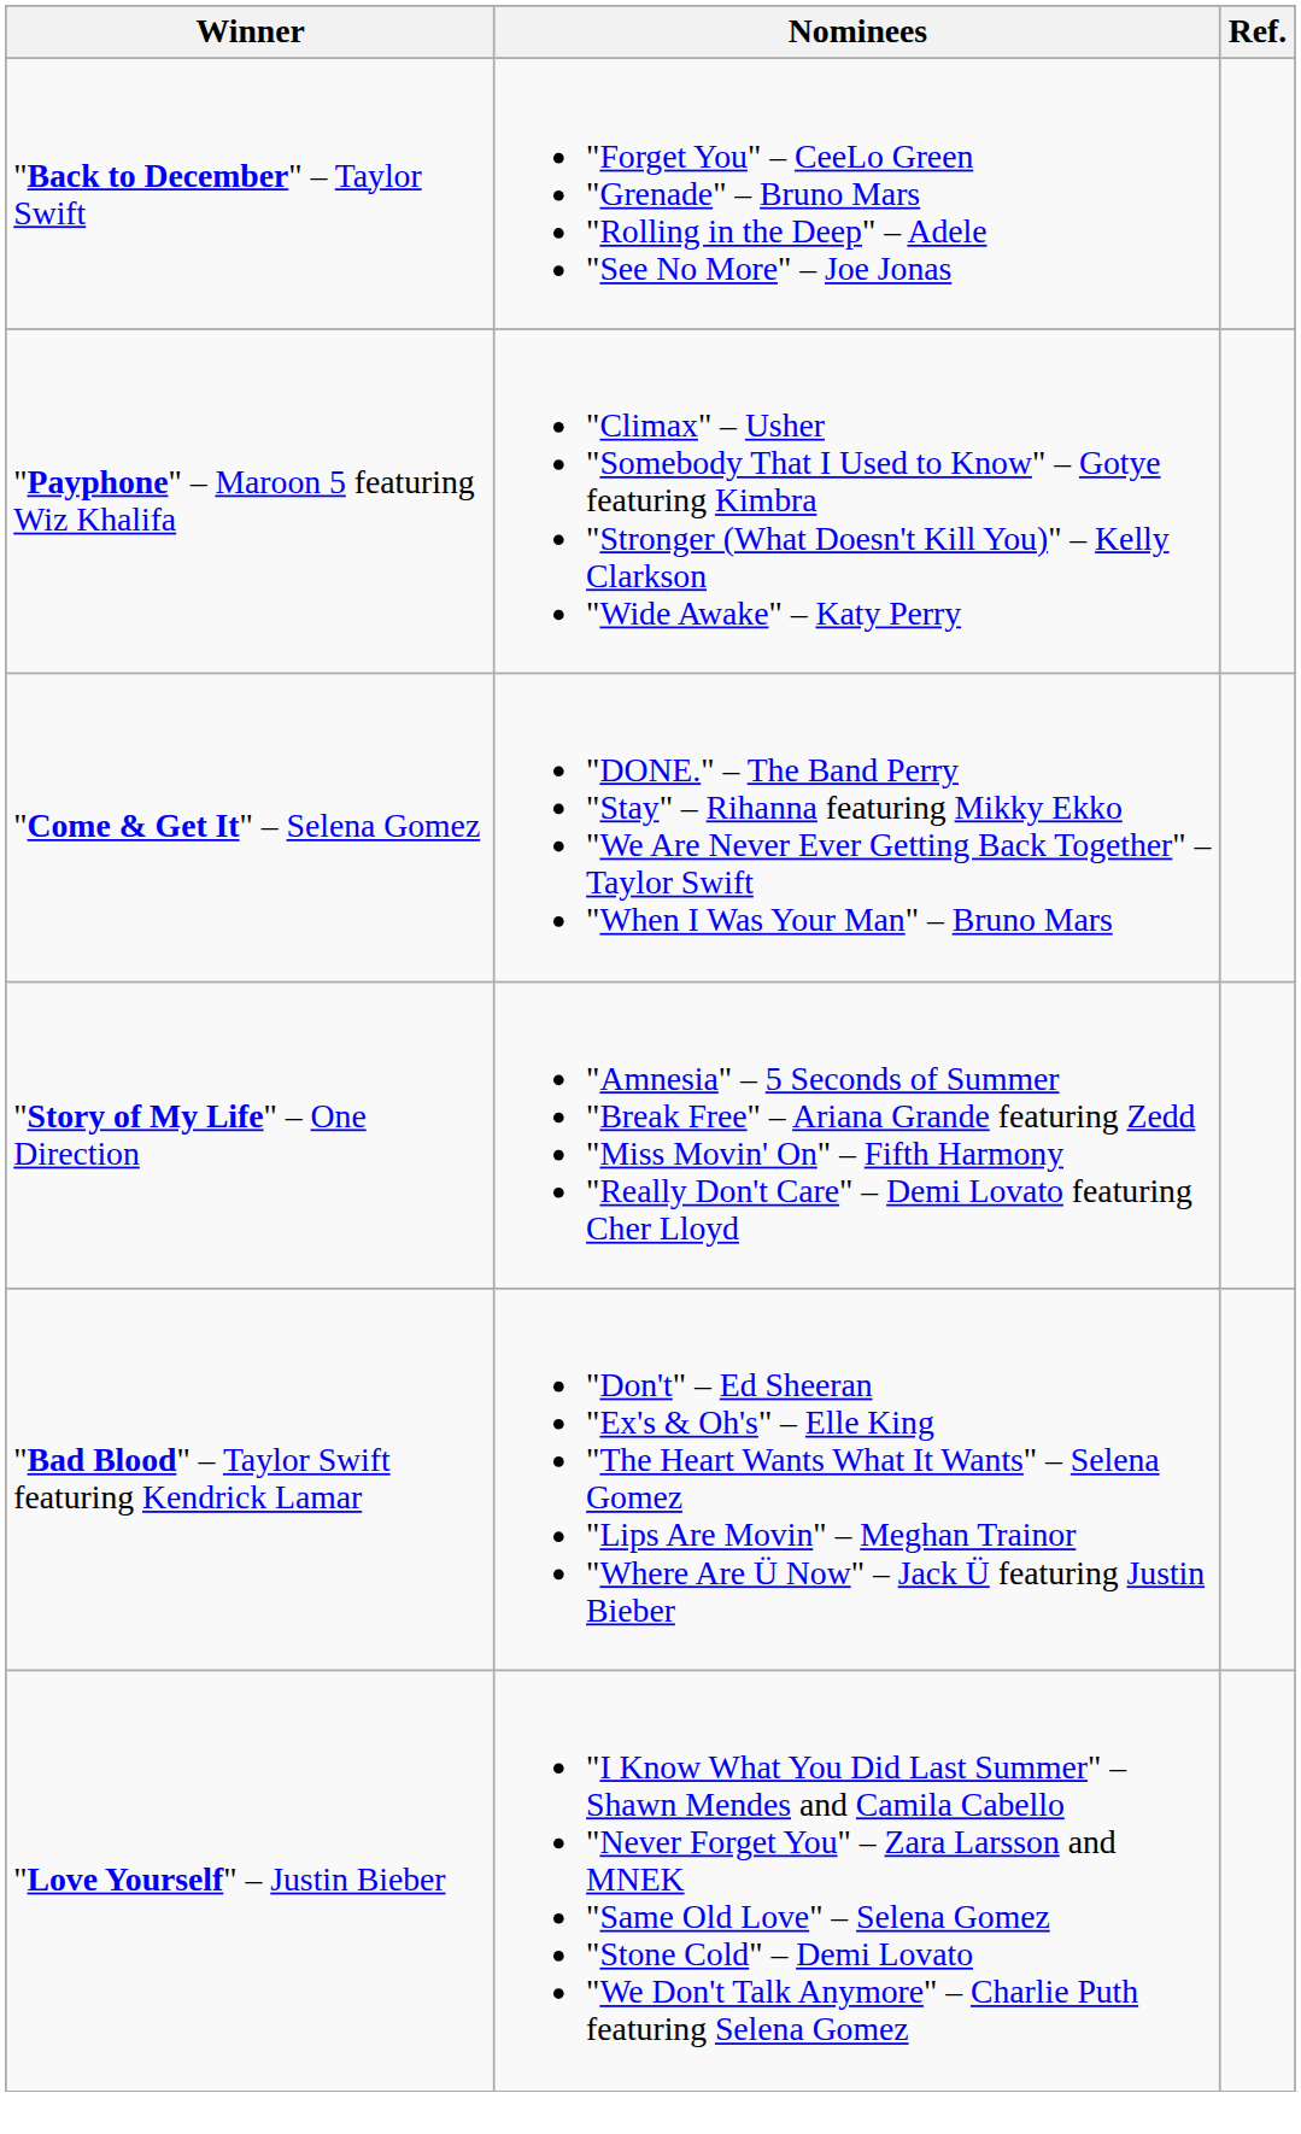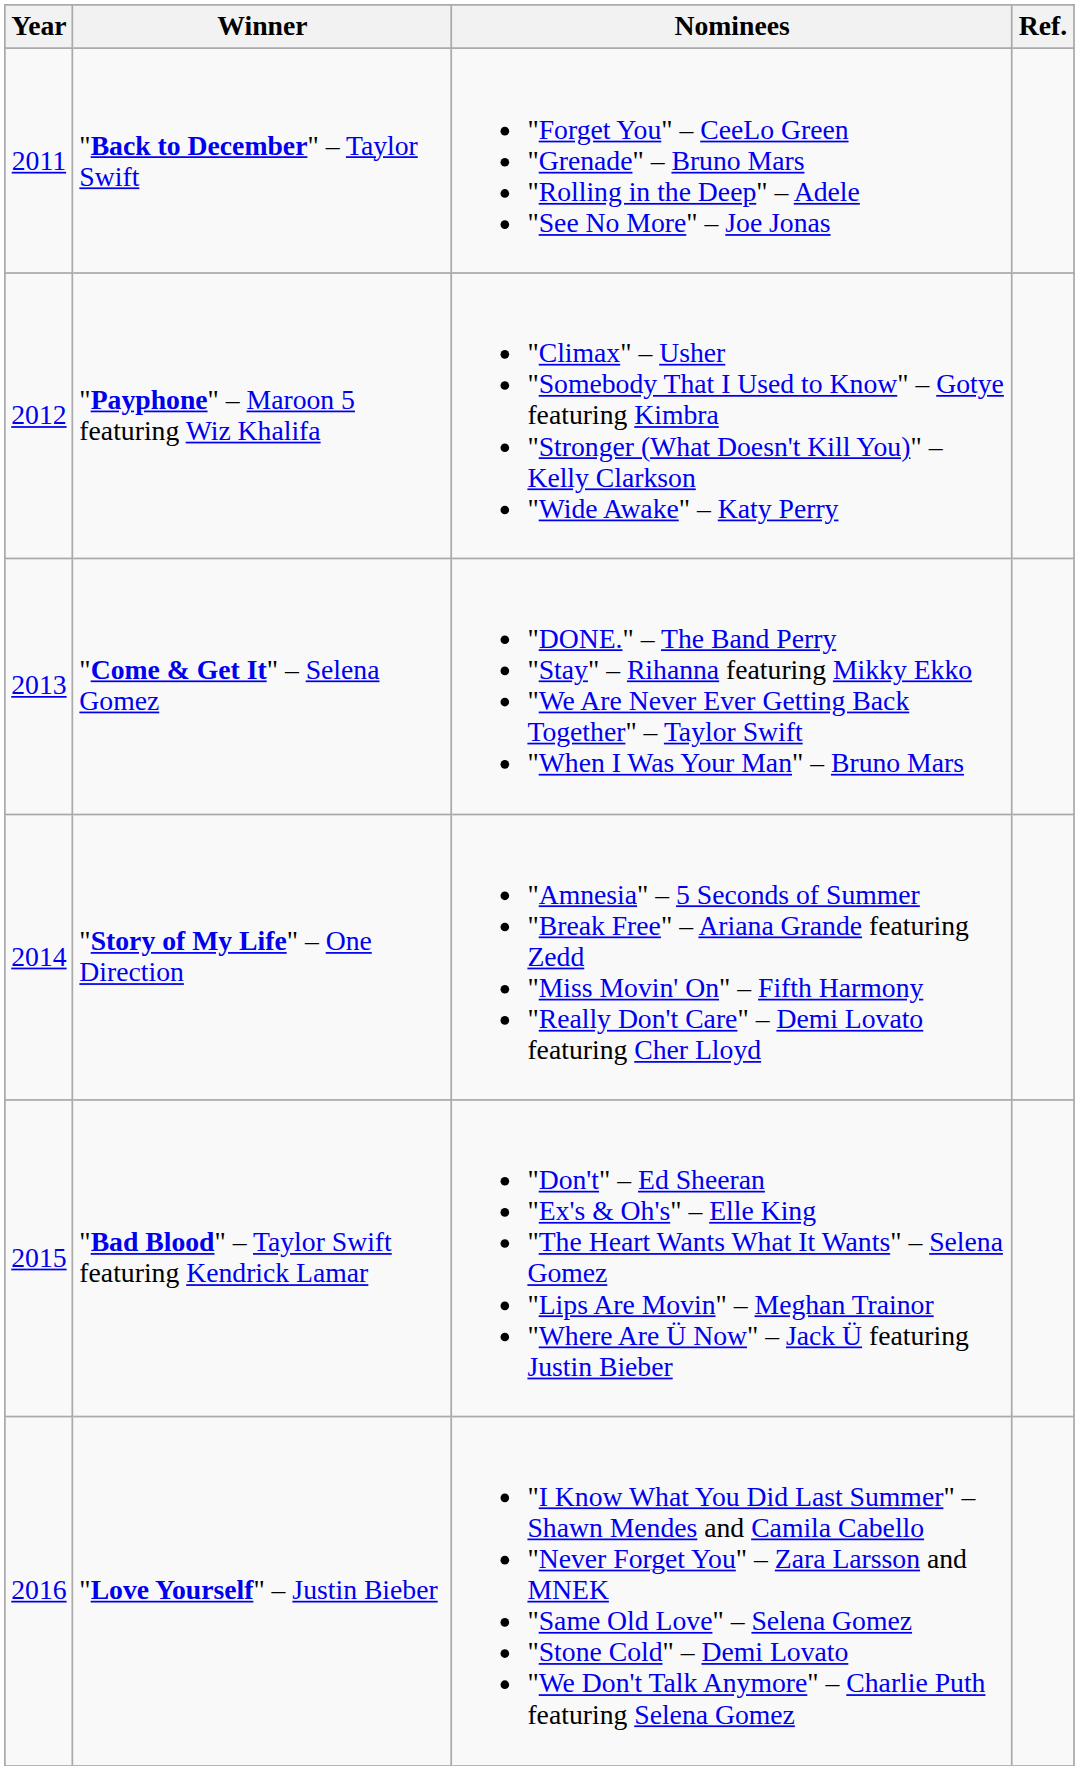 <table class="wikitable" width=70%>
 <tr>
+<th>Year</th>
 <th>Winner</th>
 <th>Nominees</th>
 <th>Ref.</th>
 </tr>
 <tr>
+<td align="center"><a href='#'>2011</a></td>
 <td>"<strong><a href='#'>Back to December</a></strong>" – <a href='#'>Taylor Swift</a></td>
 <td><br><ul><li>"<a href='#'>Forget You</a>" – <a href='#'>CeeLo Green</a></li><li>"<a href='#'>Grenade</a>" – <a href='#'>Bruno Mars</a></li><li>"<a href='#'>Rolling in the Deep</a>" – <a href='#'>Adele</a></li><li>"<a href='#'>See No More</a>" – <a href='#'>Joe Jonas</a></li></ul></td>
 <td align="center"></td>
 </tr>
 <tr>
+<td align="center"><a href='#'>2012</a></td>
 <td>"<strong><a href='#'>Payphone</a></strong>" – <a href='#'>Maroon 5</a> featuring <a href='#'>Wiz Khalifa</a></td>
 <td><br><ul><li>"<a href='#'>Climax</a>" – <a href='#'>Usher</a></li><li>"<a href='#'>Somebody That I Used to Know</a>" – <a href='#'>Gotye</a> featuring <a href='#'>Kimbra</a></li><li>"<a href='#'>Stronger (What Doesn't Kill You)</a>" – <a href='#'>Kelly Clarkson</a></li><li>"<a href='#'>Wide Awake</a>" – <a href='#'>Katy Perry</a></li></ul></td>
 <td align="center"></td>
 </tr>
 <tr>
+<td align="center"><a href='#'>2013</a></td>
 <td>"<strong><a href='#'>Come & Get It</a></strong>" – <a href='#'>Selena Gomez</a></td>
 <td><br><ul><li>"<a href='#'>DONE.</a>" – <a href='#'>The Band Perry</a></li><li>"<a href='#'>Stay</a>" – <a href='#'>Rihanna</a> featuring <a href='#'>Mikky Ekko</a></li><li>"<a href='#'>We Are Never Ever Getting Back Together</a>" – <a href='#'>Taylor Swift</a></li><li>"<a href='#'>When I Was Your Man</a>" – <a href='#'>Bruno Mars</a></li></ul></td>
 <td align="center"></td>
 </tr>
 <tr>
+<td align="center"><a href='#'>2014</a></td>
 <td>"<strong><a href='#'>Story of My Life</a></strong>" – <a href='#'>One Direction</a></td>
 <td><br><ul><li>"<a href='#'>Amnesia</a>" – <a href='#'>5 Seconds of Summer</a></li><li>"<a href='#'>Break Free</a>" – <a href='#'>Ariana Grande</a> featuring <a href='#'>Zedd</a></li><li>"<a href='#'>Miss Movin' On</a>" – <a href='#'>Fifth Harmony</a></li><li>"<a href='#'>Really Don't Care</a>" – <a href='#'>Demi Lovato</a> featuring <a href='#'>Cher Lloyd</a></li></ul></td>
 <td align="center"></td>
 </tr>
 <tr>
+<td align="center"><a href='#'>2015</a></td>
 <td>"<strong><a href='#'>Bad Blood</a></strong>" – <a href='#'>Taylor Swift</a> featuring <a href='#'>Kendrick Lamar</a></td>
 <td><br><ul><li>"<a href='#'>Don't</a>" – <a href='#'>Ed Sheeran</a></li><li>"<a href='#'>Ex's & Oh's</a>" – <a href='#'>Elle King</a></li><li>"<a href='#'>The Heart Wants What It Wants</a>" – <a href='#'>Selena Gomez</a></li><li>"<a href='#'>Lips Are Movin</a>" – <a href='#'>Meghan Trainor</a></li><li>"<a href='#'>Where Are Ü Now</a>" – <a href='#'>Jack Ü</a> featuring <a href='#'>Justin Bieber</a></li></ul></td>
 <td align="center"></td>
 </tr>
 <tr>
+<td align="center"><a href='#'>2016</a></td>
 <td>"<strong><a href='#'>Love Yourself</a></strong>" – <a href='#'>Justin Bieber</a></td>
 <td><br><ul><li>"<a href='#'>I Know What You Did Last Summer</a>" – <a href='#'>Shawn Mendes</a> and <a href='#'>Camila Cabello</a></li><li>"<a href='#'>Never Forget You</a>" – <a href='#'>Zara Larsson</a> and <a href='#'>MNEK</a></li><li>"<a href='#'>Same Old Love</a>" – <a href='#'>Selena Gomez</a></li><li>"<a href='#'>Stone Cold</a>" – <a href='#'>Demi Lovato</a></li><li>"<a href='#'>We Don't Talk Anymore</a>" – <a href='#'>Charlie Puth</a> featuring <a href='#'>Selena Gomez</a></li></ul></td>
 <td align="center"></td>
 </tr>
 </table>
